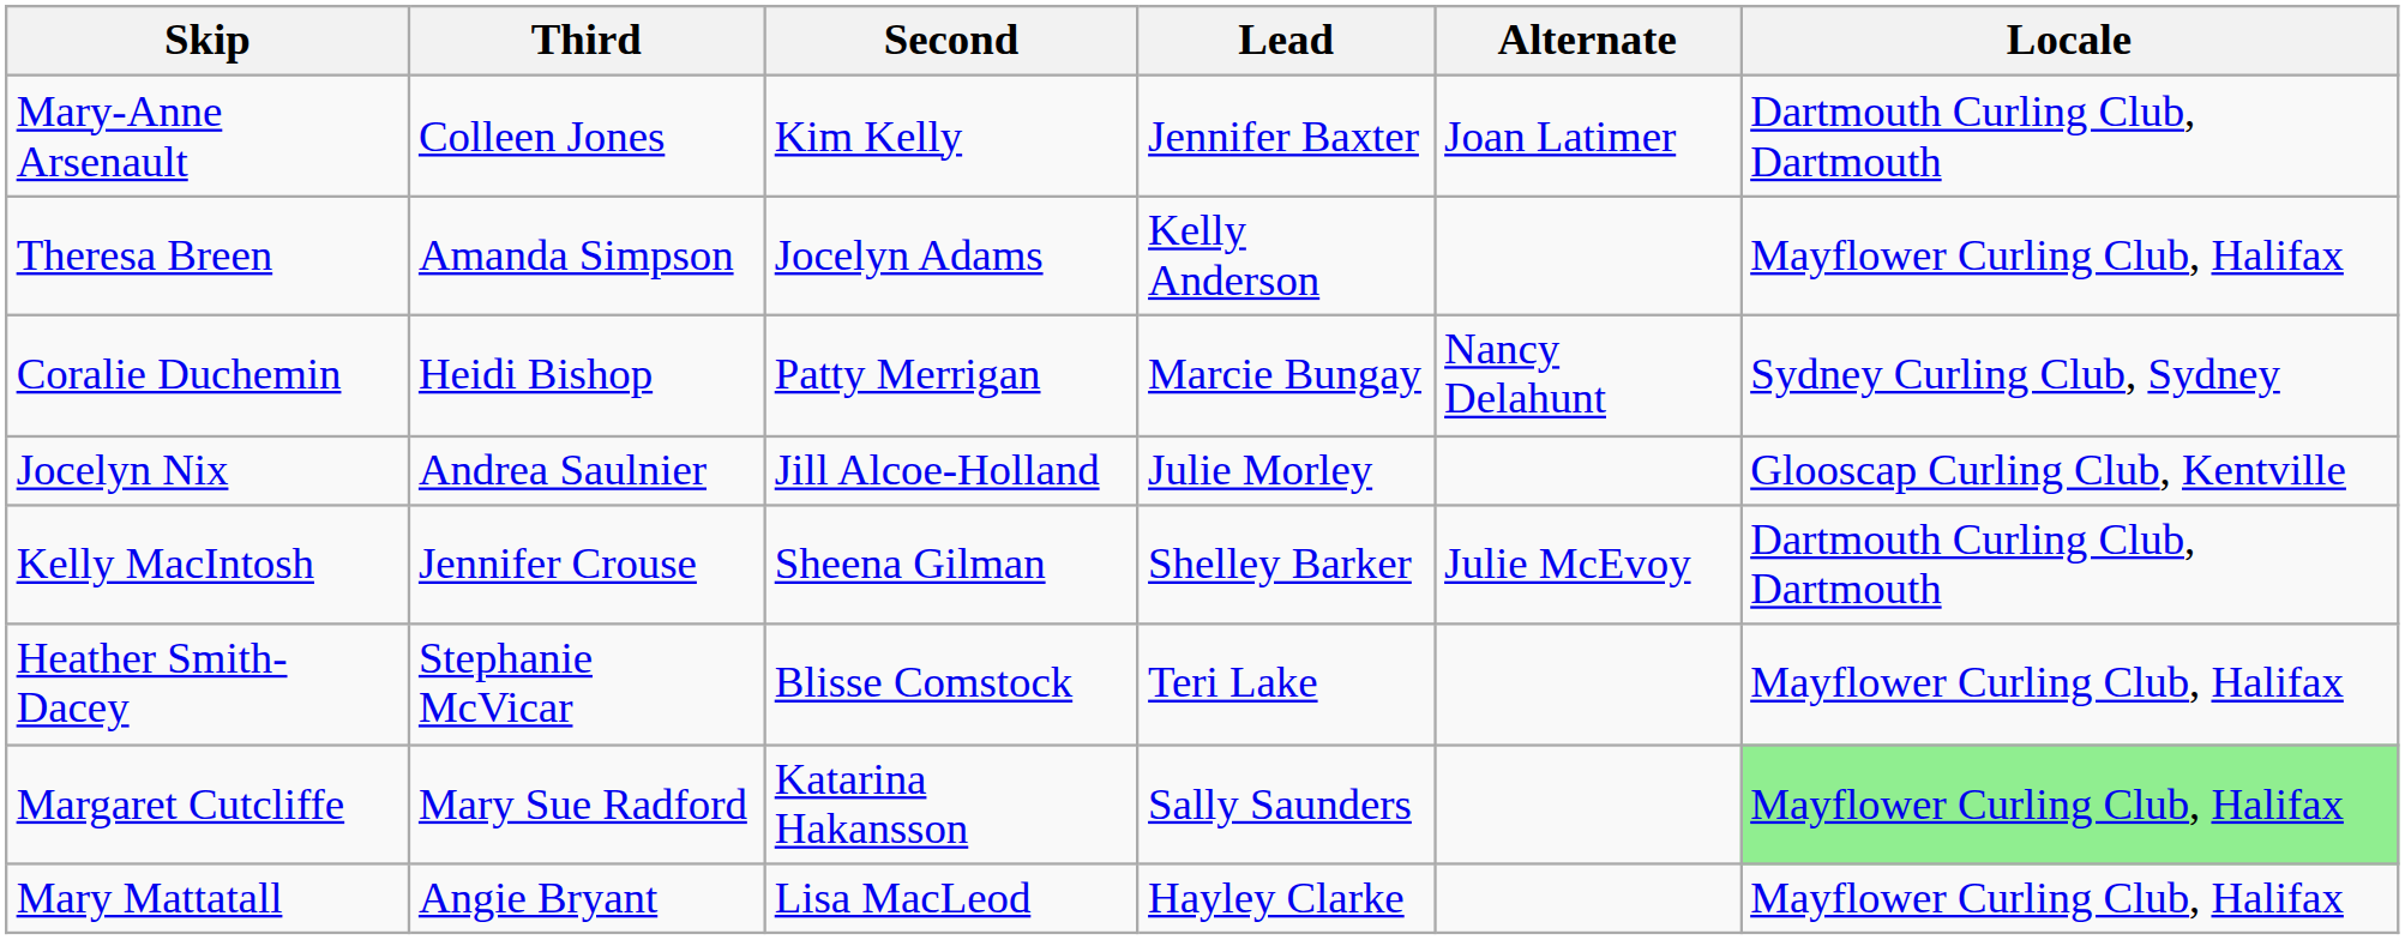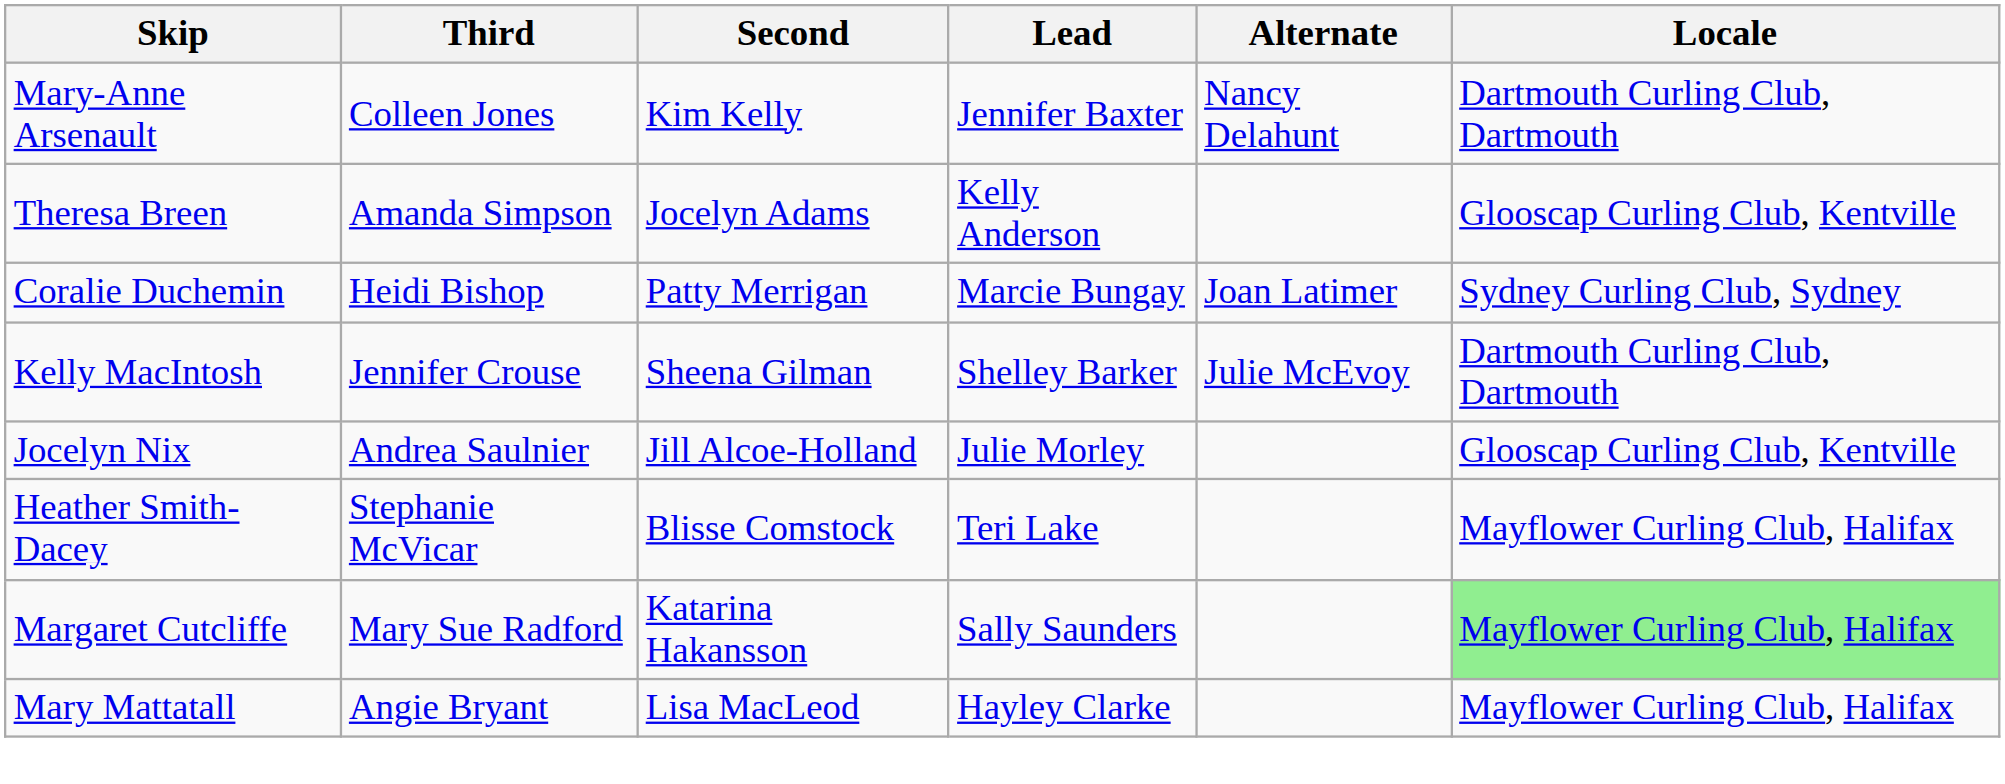 <table class="wikitable">
 <tr>
 <th>Skip</th>
 <th>Third</th>
 <th>Second</th>
 <th>Lead</th>
 <th>Alternate</th>
 <th>Locale</th>
 </tr>
 <tr>
 <td><a href='#'>Mary-Anne Arsenault</a></td>
 <td><a href='#'>Colleen Jones</a></td>
 <td><a href='#'>Kim Kelly</a></td>
 <td><a href='#'>Jennifer Baxter</a></td>
-<td><a href='#'>Joan Latimer</a></td>
+<td><a href='#'>Nancy Delahunt</a></td>
 <td><a href='#'>Dartmouth Curling Club</a>, <a href='#'>Dartmouth</a></td>
 </tr>
 <tr>
 <td><a href='#'>Theresa Breen</a></td>
 <td><a href='#'>Amanda Simpson</a></td>
 <td><a href='#'>Jocelyn Adams</a></td>
 <td><a href='#'>Kelly Anderson</a></td>
 <td></td>
-<td><a href='#'>Mayflower Curling Club</a>, <a href='#'>Halifax</a></td>
+<td><a href='#'>Glooscap Curling Club</a>, <a href='#'>Kentville</a></td>
 </tr>
 <tr>
 <td><a href='#'>Coralie Duchemin</a></td>
 <td><a href='#'>Heidi Bishop</a></td>
 <td><a href='#'>Patty Merrigan</a></td>
 <td><a href='#'>Marcie Bungay</a></td>
-<td><a href='#'>Nancy Delahunt</a></td>
+<td><a href='#'>Joan Latimer</a></td>
 <td><a href='#'>Sydney Curling Club</a>, <a href='#'>Sydney</a></td>
+</tr>
+<tr>
+<td><a href='#'>Kelly MacIntosh</a></td>
+<td><a href='#'>Jennifer Crouse</a></td>
+<td><a href='#'>Sheena Gilman</a></td>
+<td><a href='#'>Shelley Barker</a></td>
+<td><a href='#'>Julie McEvoy</a></td>
+<td><a href='#'>Dartmouth Curling Club</a>, <a href='#'>Dartmouth</a></td>
 </tr>
 <tr>
 <td><a href='#'>Jocelyn Nix</a></td>
 <td><a href='#'>Andrea Saulnier</a></td>
 <td><a href='#'>Jill Alcoe-Holland</a></td>
 <td><a href='#'>Julie Morley</a></td>
 <td></td>
 <td><a href='#'>Glooscap Curling Club</a>, <a href='#'>Kentville</a></td>
-</tr>
-<tr>
-<td><a href='#'>Kelly MacIntosh</a></td>
-<td><a href='#'>Jennifer Crouse</a></td>
-<td><a href='#'>Sheena Gilman</a></td>
-<td><a href='#'>Shelley Barker</a></td>
-<td><a href='#'>Julie McEvoy</a></td>
-<td><a href='#'>Dartmouth Curling Club</a>, <a href='#'>Dartmouth</a></td>
 </tr>
 <tr>
 <td><a href='#'>Heather Smith-Dacey</a></td>
 <td><a href='#'>Stephanie McVicar</a></td>
 <td><a href='#'>Blisse Comstock</a></td>
 <td><a href='#'>Teri Lake</a></td>
 <td></td>
 <td><a href='#'>Mayflower Curling Club</a>, <a href='#'>Halifax</a></td>
 </tr>
 <tr>
 <td><a href='#'>Margaret Cutcliffe</a></td>
 <td><a href='#'>Mary Sue Radford</a></td>
 <td><a href='#'>Katarina Hakansson</a></td>
 <td><a href='#'>Sally Saunders</a></td>
 <td></td>
 <td style="background: lightgreen;"><a href='#'>Mayflower Curling Club</a>, <a href='#'>Halifax</a></td>
 </tr>
 <tr>
 <td><a href='#'>Mary Mattatall</a></td>
 <td><a href='#'>Angie Bryant</a></td>
 <td><a href='#'>Lisa MacLeod</a></td>
 <td><a href='#'>Hayley Clarke</a></td>
 <td></td>
 <td><a href='#'>Mayflower Curling Club</a>, <a href='#'>Halifax</a></td>
 </tr>
 </table>
